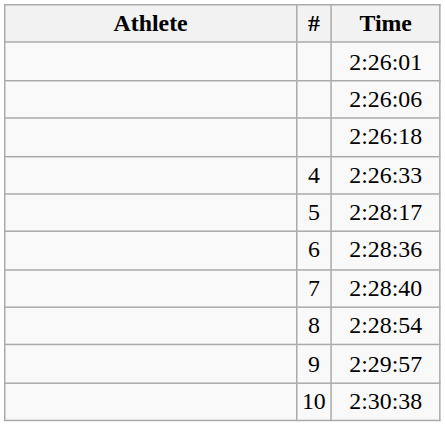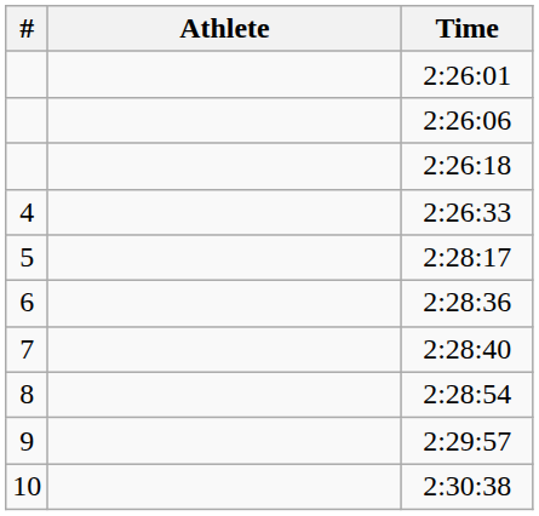 <table class="wikitable" style="text-align:center;">
 <tr>
+<th width=8%>#</th>
 <th width=67%>Athlete</th>
-<th width=8%>#</th>
 <th width=25%>Time</th>
 </tr>
 <tr>
+<td></td>
 <td align=left></td>
-<td></td>
 <td>2:26:01</td>
 </tr>
 <tr>
+<td></td>
 <td align=left></td>
-<td></td>
 <td>2:26:06</td>
 </tr>
 <tr>
+<td></td>
 <td align=left></td>
-<td></td>
 <td>2:26:18</td>
 </tr>
 <tr>
+<td>4</td>
 <td align=left></td>
-<td>4</td>
 <td>2:26:33</td>
 </tr>
 <tr>
+<td>5</td>
 <td align=left></td>
-<td>5</td>
 <td>2:28:17</td>
 </tr>
 <tr>
+<td>6</td>
 <td align=left></td>
-<td>6</td>
 <td>2:28:36</td>
 </tr>
 <tr>
+<td>7</td>
 <td align=left></td>
-<td>7</td>
 <td>2:28:40 </td>
 </tr>
 <tr>
+<td>8</td>
 <td align=left></td>
-<td>8</td>
 <td>2:28:54</td>
 </tr>
 <tr>
+<td>9</td>
 <td align=left></td>
-<td>9</td>
 <td>2:29:57</td>
 </tr>
 <tr>
+<td>10</td>
 <td align=left></td>
-<td>10</td>
 <td>2:30:38 </td>
 </tr>
 </table>
